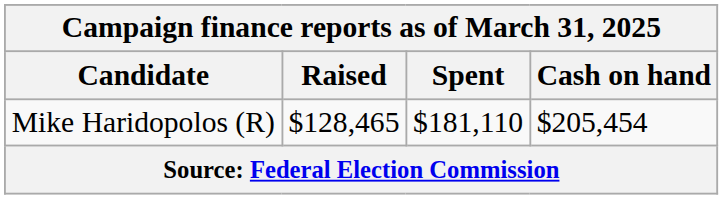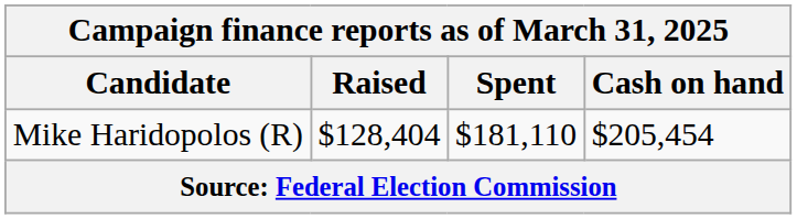 <table class="wikitable sortable">
 <tr>
 <th colspan=4>Campaign finance reports as of March 31, 2025</th>
 </tr>
 <tr style="text-align:center;">
 <th>Candidate</th>
 <th>Raised</th>
 <th>Spent</th>
 <th>Cash on hand</th>
 </tr>
 <tr>
 <td>Mike Haridopolos (R)</td>
-<td>$128,465</td>
+<td>$128,404</td>
 <td>$181,110</td>
 <td>$205,454</td>
 </tr>
 <tr>
 <th colspan="4"><small>Source: <a href='#'>Federal Election Commission</a></small></th>
 </tr>
 </table>
